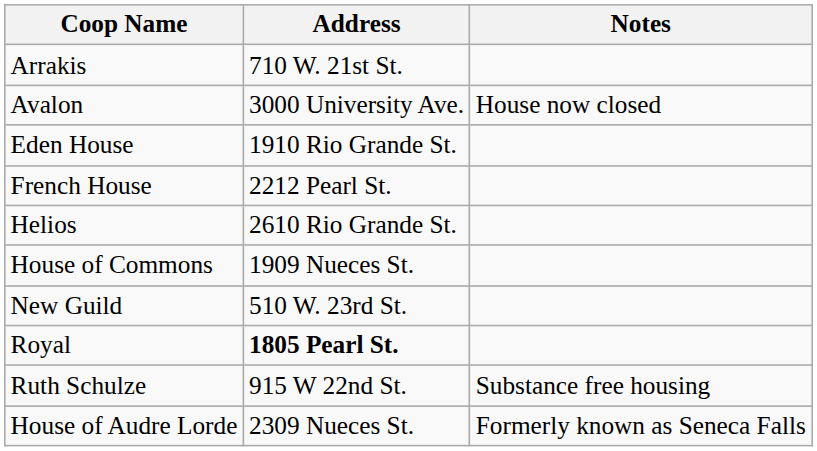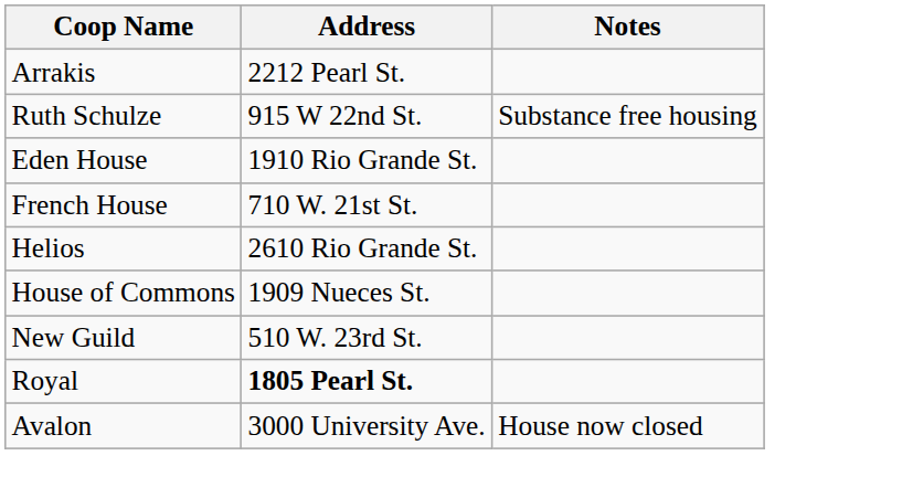 <table class="wikitable">
 <tr>
 <th>Coop Name</th>
 <th>Address</th>
 <th>Notes</th>
 </tr>
 <tr>
 <td>Arrakis</td>
-<td>710 W. 21st St.</td>
+<td>2212 Pearl St.</td>
 <td></td>
 </tr>
 <tr>
-<td>Avalon</td>
-<td>3000 University Ave.</td>
-<td>House now closed</td>
+<td>Ruth Schulze</td>
+<td>915 W 22nd St.</td>
+<td>Substance free housing</td>
 </tr>
 <tr>
 <td>Eden House</td>
 <td>1910 Rio Grande St.</td>
 <td></td>
 </tr>
 <tr>
 <td>French House</td>
-<td>2212 Pearl St.</td>
+<td>710 W. 21st St.</td>
 <td></td>
 </tr>
 <tr>
 <td>Helios</td>
 <td>2610 Rio Grande St.</td>
 <td></td>
 </tr>
 <tr>
 <td>House of Commons</td>
 <td>1909 Nueces St.</td>
 <td></td>
 </tr>
 <tr>
 <td>New Guild</td>
 <td>510 W. 23rd St.</td>
 <td></td>
 </tr>
 <tr>
 <td>Royal</td>
 <td><strong>1805 Pearl St.</strong></td>
 <td></td>
 </tr>
 <tr>
-<td>Ruth Schulze</td>
-<td>915 W 22nd St.</td>
-<td>Substance free housing</td>
-</tr>
-<tr>
-<td>House of Audre Lorde</td>
-<td>2309 Nueces St.</td>
-<td>Formerly known as Seneca Falls</td>
+<td>Avalon</td>
+<td>3000 University Ave.</td>
+<td>House now closed</td>
 </tr>
 </table>
